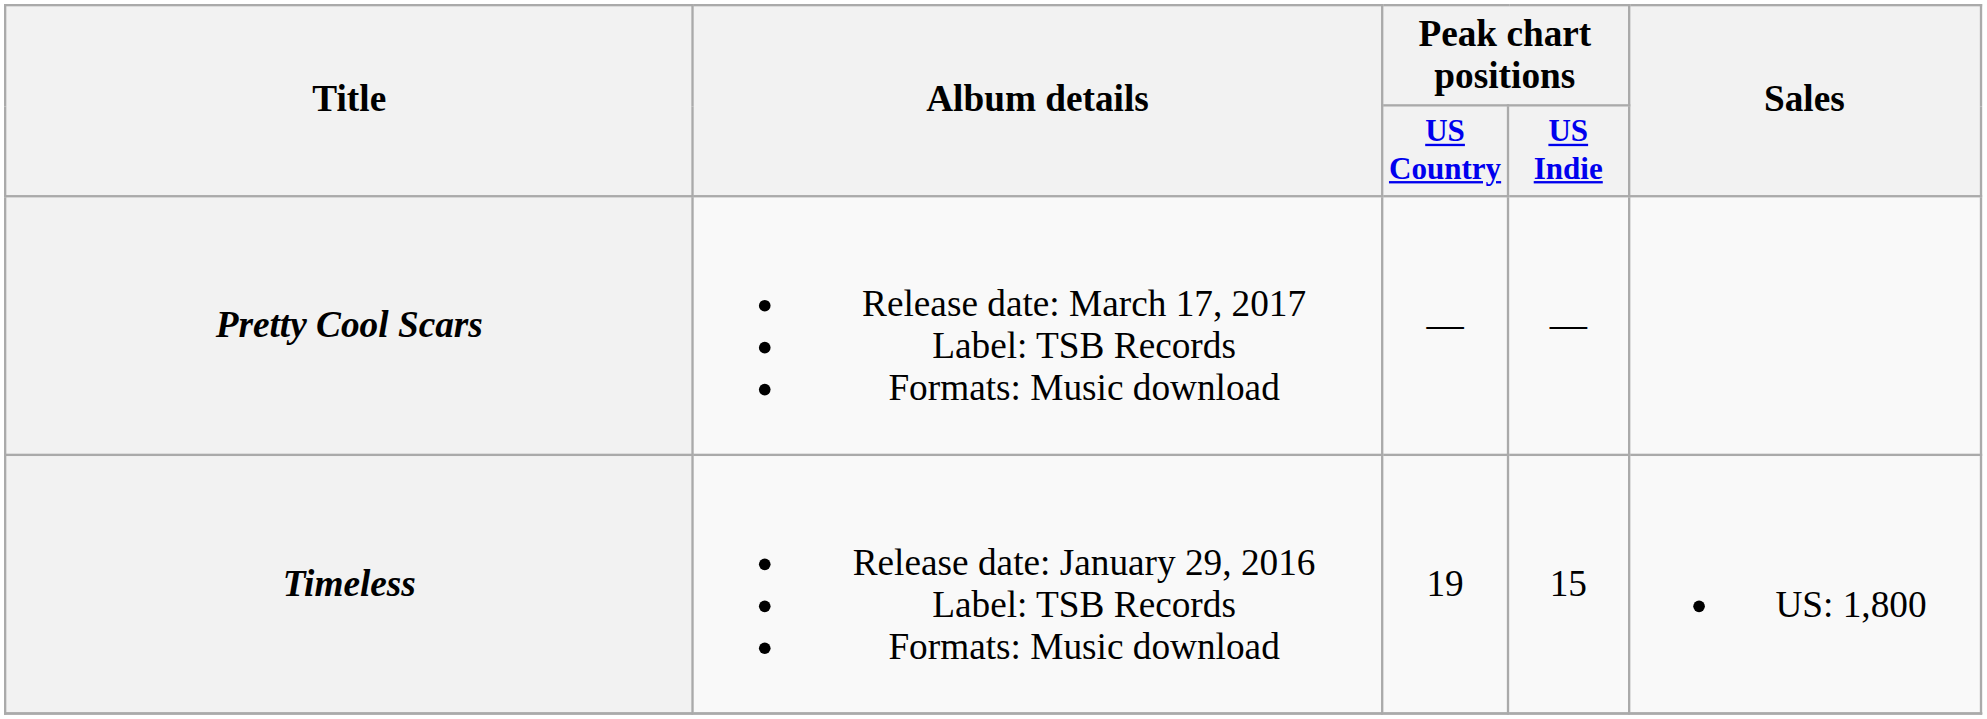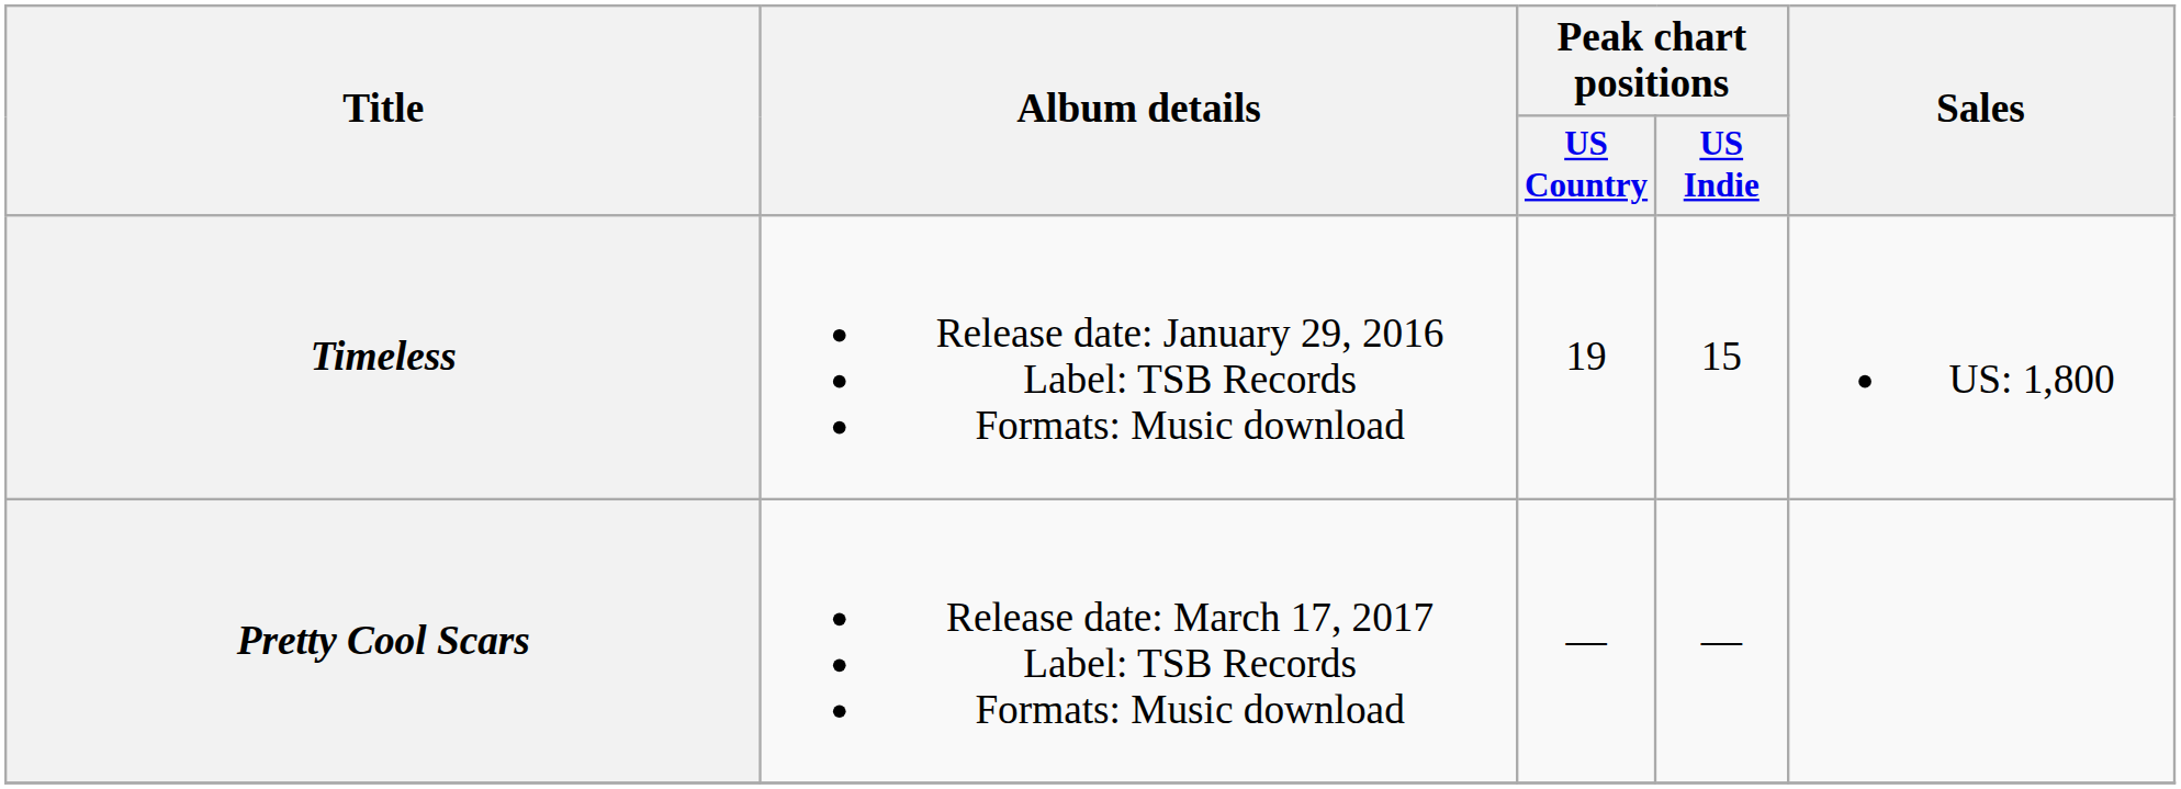 <table class="wikitable plainrowheaders" style="text-align:center;">
 <tr>
 <th rowspan="2" style="width:18em;">Title</th>
 <th rowspan="2" style="width:18em;">Album details</th>
 <th colspan="2">Peak chart<br>positions</th>
 <th rowspan="2" style="width:9em;">Sales</th>
 </tr>
 <tr style="font-size:smaller;">
 <th style="width:45px;"><a href='#'>US Country</a></th>
 <th style="width:45px;"><a href='#'>US Indie</a></th>
 </tr>
 <tr>
+<th scope="row"><em>Timeless</em></th>
+<td><br><ul><li>Release date: January 29, 2016</li><li>Label: TSB Records</li><li>Formats: Music download</li></ul></td>
+<td>19</td>
+<td>15</td>
+<td><br><ul><li>US: 1,800</li></ul></td>
+</tr>
+<tr>
 <th scope="row"><em>Pretty Cool Scars</em></th>
 <td><br><ul><li>Release date: March 17, 2017</li><li>Label: TSB Records</li><li>Formats: Music download</li></ul></td>
 <td>—</td>
 <td>—</td>
 <td></td>
 </tr>
 <tr>
-<th scope="row"><em>Timeless</em></th>
-<td><br><ul><li>Release date: January 29, 2016</li><li>Label: TSB Records</li><li>Formats: Music download</li></ul></td>
-<td>19</td>
-<td>15</td>
-<td><br><ul><li>US: 1,800</li></ul></td>
-</tr>
-<tr>
 </tr>
 </table>
